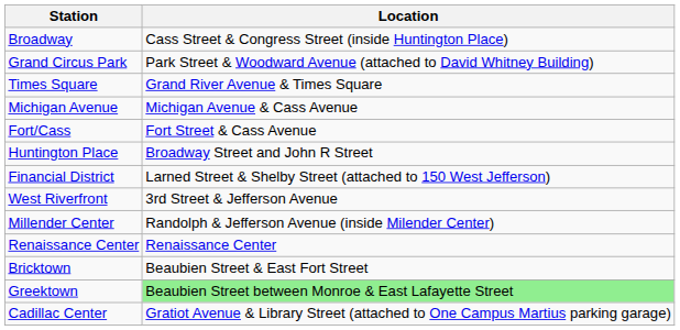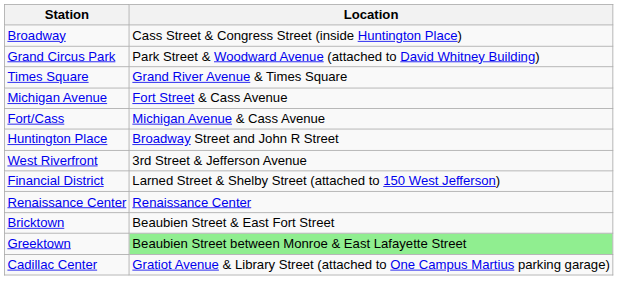 <table class="wikitable sortable">
 <tr>
 <th>Station</th>
 <th class="unsortable">Location</th>
 </tr>
 <tr>
 <td><a href='#'>Broadway</a></td>
 <td>Cass Street & Congress Street (inside <a href='#'>Huntington Place</a>)</td>
 </tr>
 <tr>
 <td><a href='#'>Grand Circus Park</a></td>
 <td>Park Street & <a href='#'>Woodward Avenue</a> (attached to <a href='#'>David Whitney Building</a>)</td>
 </tr>
 <tr>
 <td><a href='#'>Times Square</a></td>
 <td><a href='#'>Grand River Avenue</a> & Times Square</td>
 </tr>
 <tr>
 <td><a href='#'>Michigan Avenue</a></td>
-<td><a href='#'>Michigan Avenue</a> & Cass Avenue</td>
+<td><a href='#'>Fort Street</a> & Cass Avenue</td>
 </tr>
 <tr>
 <td><a href='#'>Fort/Cass</a></td>
-<td><a href='#'>Fort Street</a> & Cass Avenue</td>
+<td><a href='#'>Michigan Avenue</a> & Cass Avenue</td>
 </tr>
 <tr>
 <td><a href='#'>Huntington Place</a></td>
 <td><a href='#'>Broadway</a> Street and John R Street</td>
 </tr>
 <tr>
-<td><a href='#'>Financial District</a></td>
-<td>Larned Street & Shelby Street (attached to <a href='#'>150 West Jefferson</a>)</td>
-</tr>
-<tr>
 <td><a href='#'>West Riverfront</a></td>
 <td>3rd Street & Jefferson Avenue</td>
 </tr>
 <tr>
-<td><a href='#'>Millender Center</a></td>
-<td>Randolph & Jefferson Avenue (inside <a href='#'>Milender Center</a>)</td>
+<td><a href='#'>Financial District</a></td>
+<td>Larned Street & Shelby Street (attached to <a href='#'>150 West Jefferson</a>)</td>
 </tr>
 <tr>
 <td><a href='#'>Renaissance Center</a></td>
 <td><a href='#'>Renaissance Center</a></td>
 </tr>
 <tr>
 <td><a href='#'>Bricktown</a></td>
 <td>Beaubien Street & East Fort Street</td>
 </tr>
 <tr>
 <td><a href='#'>Greektown</a></td>
 <td style="background: lightgreen;">Beaubien Street between Monroe & East Lafayette Street</td>
 </tr>
 <tr>
 <td><a href='#'>Cadillac Center</a></td>
 <td><a href='#'>Gratiot Avenue</a> & Library Street (attached to <a href='#'>One Campus Martius</a> parking garage)</td>
 </tr>
 </table>
